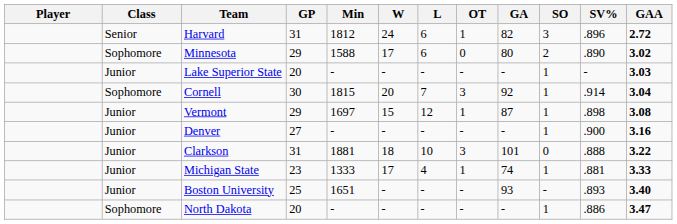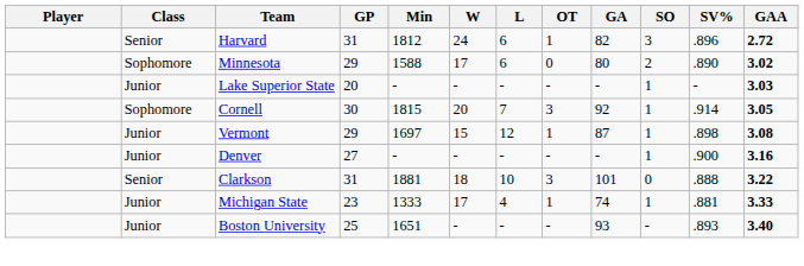 <table class="wikitable sortable">
 <tr>
 <th style="width: 11em;">Player</th>
 <th style="width: 7em;">Class</th>
 <th style="width: 11em;">Team</th>
 <th style="width: 4em;">GP</th>
 <th style="width: 5em;">Min</th>
 <th style="width: 4em;">W</th>
 <th style="width: 4em;">L</th>
 <th style="width: 4em;">OT</th>
 <th style="width: 4em;">GA</th>
 <th style="width: 4em;">SO</th>
 <th style="width: 4em;">SV%</th>
 <th style="width: 4em;">GAA</th>
 </tr>
 <tr>
 <td></td>
 <td>Senior</td>
 <td><a href='#'>Harvard</a></td>
 <td>31</td>
 <td>1812</td>
 <td>24</td>
 <td>6</td>
 <td>1</td>
 <td>82</td>
 <td>3</td>
 <td>.896</td>
 <td><strong>2.72</strong></td>
 </tr>
 <tr>
 <td></td>
 <td>Sophomore</td>
 <td><a href='#'>Minnesota</a></td>
 <td>29</td>
 <td>1588</td>
 <td>17</td>
 <td>6</td>
 <td>0</td>
 <td>80</td>
 <td>2</td>
 <td>.890</td>
 <td><strong>3.02</strong></td>
 </tr>
 <tr>
 <td></td>
 <td>Junior</td>
 <td><a href='#'>Lake Superior State</a></td>
 <td>20</td>
 <td>-</td>
 <td>-</td>
 <td>-</td>
 <td>-</td>
 <td>-</td>
 <td>1</td>
 <td>-</td>
 <td><strong>3.03</strong></td>
 </tr>
 <tr>
 <td></td>
 <td>Sophomore</td>
 <td><a href='#'>Cornell</a></td>
 <td>30</td>
 <td>1815</td>
 <td>20</td>
 <td>7</td>
 <td>3</td>
 <td>92</td>
 <td>1</td>
 <td>.914</td>
-<td><strong>3.04</strong></td>
+<td><strong>3.05</strong></td>
 </tr>
 <tr>
 <td></td>
 <td>Junior</td>
 <td><a href='#'>Vermont</a></td>
 <td>29</td>
 <td>1697</td>
 <td>15</td>
 <td>12</td>
 <td>1</td>
 <td>87</td>
 <td>1</td>
 <td>.898</td>
 <td><strong>3.08</strong></td>
 </tr>
 <tr>
 <td></td>
 <td>Junior</td>
 <td><a href='#'>Denver</a></td>
 <td>27</td>
 <td>-</td>
 <td>-</td>
 <td>-</td>
 <td>-</td>
 <td>-</td>
 <td>1</td>
 <td>.900</td>
 <td><strong>3.16</strong></td>
 </tr>
 <tr>
 <td></td>
-<td>Junior</td>
+<td>Senior</td>
 <td><a href='#'>Clarkson</a></td>
 <td>31</td>
 <td>1881</td>
 <td>18</td>
 <td>10</td>
 <td>3</td>
 <td>101</td>
 <td>0</td>
 <td>.888</td>
 <td><strong>3.22</strong></td>
 </tr>
 <tr>
 <td></td>
 <td>Junior</td>
 <td><a href='#'>Michigan State</a></td>
 <td>23</td>
 <td>1333</td>
 <td>17</td>
 <td>4</td>
 <td>1</td>
 <td>74</td>
 <td>1</td>
 <td>.881</td>
 <td><strong>3.33</strong></td>
 </tr>
 <tr>
 <td></td>
 <td>Junior</td>
 <td><a href='#'>Boston University</a></td>
 <td>25</td>
 <td>1651</td>
 <td>-</td>
 <td>-</td>
 <td>-</td>
 <td>93</td>
 <td>-</td>
 <td>.893</td>
 <td><strong>3.40</strong></td>
 </tr>
-<tr>
-<td></td>
-<td>Sophomore</td>
-<td><a href='#'>North Dakota</a></td>
-<td>20</td>
-<td>-</td>
-<td>-</td>
-<td>-</td>
-<td>-</td>
-<td>-</td>
-<td>1</td>
-<td>.886</td>
-<td><strong>3.47</strong></td>
-</tr>
 </table>
